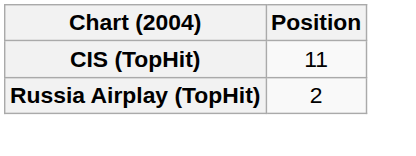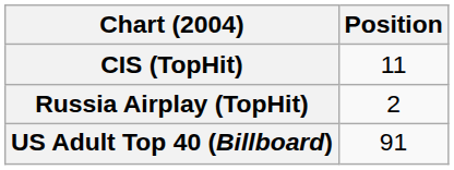 <table class="wikitable sortable plainrowheaders" style="text-align:center">
 <tr>
 <th>Chart (2004)</th>
 <th>Position</th>
 </tr>
 <tr>
 <th scope="row">CIS (TopHit)</th>
 <td>11</td>
 </tr>
 <tr>
 <th scope="row">Russia Airplay (TopHit)</th>
 <td>2</td>
 </tr>
+<tr>
+<th scope="row">US Adult Top 40 (<em>Billboard</em>)</th>
+<td>91</td>
+</tr>
 </table>
